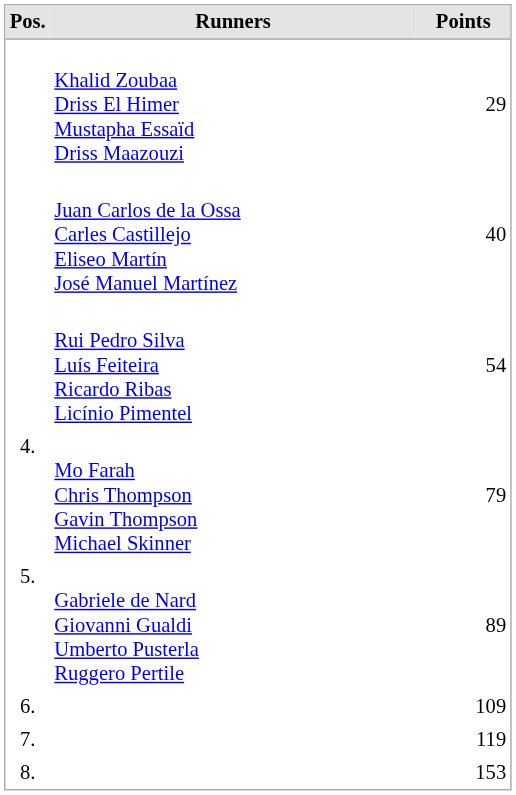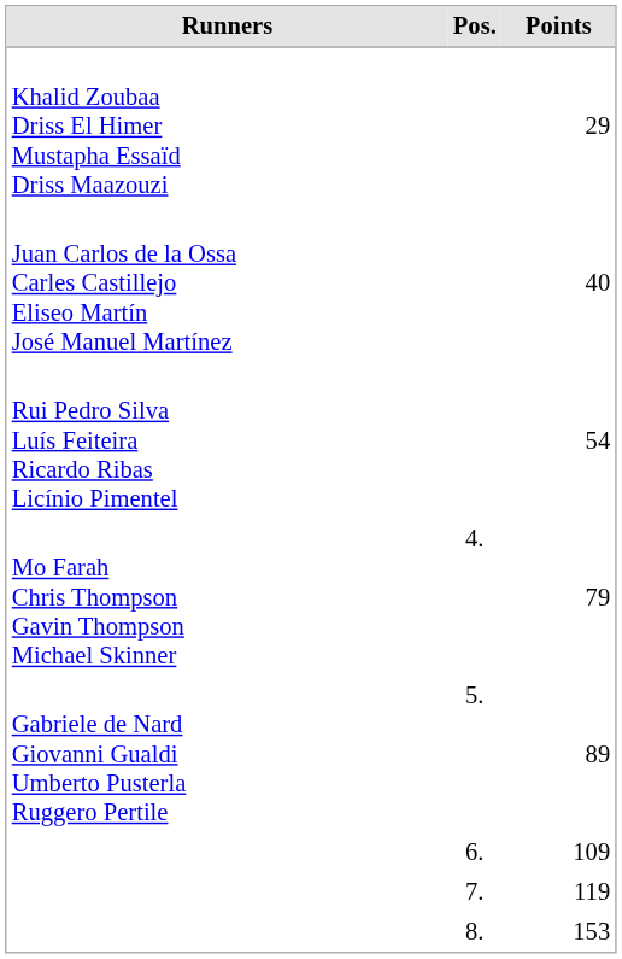 <table cellspacing="0" cellpadding="3" style="border:1px solid #AAAAAA;font-size:90%">
 <tr bgcolor="#E4E4E4">
+<th style="border-bottom:1px solid #AAAAAA" width=250>Runners</th>
 <th style="border-bottom:1px solid #AAAAAA" width=10>Pos.</th>
-<th style="border-bottom:1px solid #AAAAAA" width=250>Runners</th>
 <th style="border-bottom:1px solid #AAAAAA" width=60>Points</th>
 </tr>
 <tr align="center">
+<td align="left"><br> <a href='#'>Khalid Zoubaa</a><br> <a href='#'>Driss El Himer</a><br> <a href='#'>Mustapha Essaïd</a><br> <a href='#'>Driss Maazouzi</a></td>
 <td align="center" valign="top"></td>
-<td align="left"><br> <a href='#'>Khalid Zoubaa</a><br> <a href='#'>Driss El Himer</a><br> <a href='#'>Mustapha Essaïd</a><br> <a href='#'>Driss Maazouzi</a></td>
 <td align="right">29</td>
 </tr>
 <tr align="center">
+<td align="left"><br> <a href='#'>Juan Carlos de la Ossa</a><br> <a href='#'>Carles Castillejo</a><br> <a href='#'>Eliseo Martín</a><br> <a href='#'>José Manuel Martínez</a></td>
 <td align="center" valign="top"></td>
-<td align="left"><br> <a href='#'>Juan Carlos de la Ossa</a><br> <a href='#'>Carles Castillejo</a><br> <a href='#'>Eliseo Martín</a><br> <a href='#'>José Manuel Martínez</a></td>
 <td align="right">40</td>
 </tr>
 <tr align="center">
+<td align="left"><br> <a href='#'>Rui Pedro Silva</a><br> <a href='#'>Luís Feiteira</a><br> <a href='#'>Ricardo Ribas</a><br> <a href='#'>Licínio Pimentel</a></td>
 <td align="center" valign="top"></td>
-<td align="left"><br> <a href='#'>Rui Pedro Silva</a><br> <a href='#'>Luís Feiteira</a><br> <a href='#'>Ricardo Ribas</a><br> <a href='#'>Licínio Pimentel</a></td>
 <td align="right">54</td>
 </tr>
 <tr align="center">
+<td align="left"><br> <a href='#'>Mo Farah</a><br> <a href='#'>Chris Thompson</a><br> <a href='#'>Gavin Thompson</a><br> <a href='#'>Michael Skinner</a></td>
 <td align="center" valign="top">4.</td>
-<td align="left"><br> <a href='#'>Mo Farah</a><br> <a href='#'>Chris Thompson</a><br> <a href='#'>Gavin Thompson</a><br> <a href='#'>Michael Skinner</a></td>
 <td align="right">79</td>
 </tr>
 <tr align="center">
+<td align="left"><br> <a href='#'>Gabriele de Nard</a><br> <a href='#'>Giovanni Gualdi</a><br> <a href='#'>Umberto Pusterla</a><br> <a href='#'>Ruggero Pertile</a></td>
 <td align="center" valign="top">5.</td>
-<td align="left"><br> <a href='#'>Gabriele de Nard</a><br> <a href='#'>Giovanni Gualdi</a><br> <a href='#'>Umberto Pusterla</a><br> <a href='#'>Ruggero Pertile</a></td>
 <td align="right">89</td>
 </tr>
 <tr align="center">
+<td align="left"></td>
 <td align="center" valign="top">6.</td>
-<td align="left"></td>
 <td align="right">109</td>
 </tr>
 <tr align="center">
+<td align="left"></td>
 <td align="center" valign="top">7.</td>
-<td align="left"></td>
 <td align="right">119</td>
 </tr>
 <tr align="center">
+<td align="left"></td>
 <td align="center" valign="top">8.</td>
-<td align="left"></td>
 <td align="right">153</td>
 </tr>
 </table>
